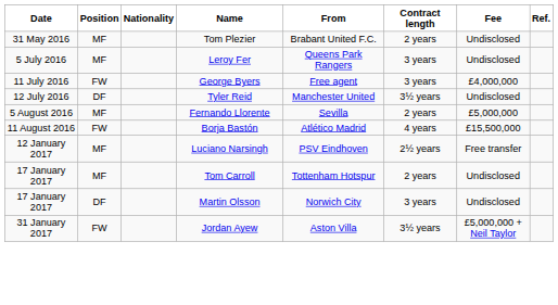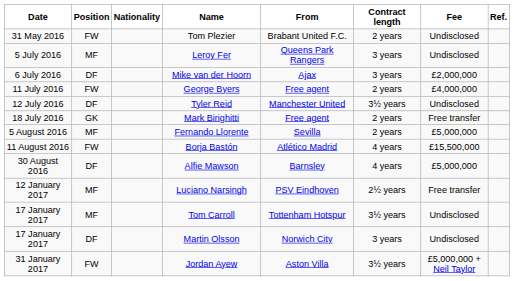 <table class="wikitable"  style="text-align:center; font-size:90%; ">
 <tr>
 <th style="background:white; color:black; width:100px;">Date</th>
 <th style="background:white; color:black; width:50px;">Position</th>
 <th style="background:white; color:black; width:50px;">Nationality</th>
 <th style="background:white; color:black; width:150px;">Name</th>
 <th style="background:white; color:black; width:140px;">From</th>
 <th style="background:white; color:black; width:100px;">Contract length</th>
 <th style="background:white; color:black; width:100px;">Fee</th>
 <th style="background:white; color:black;">Ref.</th>
 </tr>
 <tr>
 <td>31 May 2016</td>
-<td>MF</td>
+<td>FW</td>
 <td></td>
 <td>Tom Plezier</td>
 <td>Brabant United F.C.</td>
 <td>2 years</td>
 <td>Undisclosed</td>
 <td></td>
 </tr>
 <tr>
 <td>5 July 2016</td>
 <td>MF</td>
 <td></td>
 <td><a href='#'>Leroy Fer</a></td>
 <td><a href='#'>Queens Park Rangers</a></td>
 <td>3 years</td>
 <td>Undisclosed</td>
 <td></td>
 </tr>
 <tr>
+<td>6 July 2016</td>
+<td>DF</td>
+<td></td>
+<td><a href='#'>Mike van der Hoorn</a></td>
+<td><a href='#'>Ajax</a></td>
+<td>3 years</td>
+<td>£2,000,000</td>
+<td></td>
+</tr>
+<tr>
 <td>11 July 2016</td>
 <td>FW</td>
 <td></td>
 <td><a href='#'>George Byers</a></td>
 <td><a href='#'>Free agent</a></td>
-<td>3 years</td>
+<td>2 years</td>
 <td>£4,000,000</td>
 <td></td>
 </tr>
 <tr>
 <td>12 July 2016</td>
 <td>DF</td>
 <td></td>
 <td><a href='#'>Tyler Reid</a></td>
 <td><a href='#'>Manchester United</a></td>
 <td>3½ years</td>
 <td>Undisclosed</td>
+<td></td>
+</tr>
+<tr>
+<td>18 July 2016</td>
+<td>GK</td>
+<td></td>
+<td><a href='#'>Mark Birighitti</a></td>
+<td><a href='#'>Free agent</a></td>
+<td>2 years</td>
+<td>Free transfer</td>
 <td></td>
 </tr>
 <tr>
 <td>5 August 2016</td>
 <td>MF</td>
 <td></td>
 <td><a href='#'>Fernando Llorente</a></td>
 <td><a href='#'>Sevilla</a></td>
 <td>2 years</td>
 <td>£5,000,000</td>
 <td></td>
 </tr>
 <tr>
 <td>11 August 2016</td>
 <td>FW</td>
 <td></td>
 <td><a href='#'>Borja Bastón</a></td>
 <td><a href='#'>Atlético Madrid</a></td>
 <td>4 years</td>
 <td>£15,500,000</td>
 <td></td>
 </tr>
 <tr>
+<td>30 August 2016</td>
+<td>DF</td>
+<td></td>
+<td><a href='#'>Alfie Mawson</a></td>
+<td><a href='#'>Barnsley</a></td>
+<td>4 years</td>
+<td>£5,000,000</td>
+<td></td>
+</tr>
+<tr>
 <td>12 January 2017</td>
 <td>MF</td>
 <td></td>
 <td><a href='#'>Luciano Narsingh</a></td>
 <td><a href='#'>PSV Eindhoven</a></td>
 <td>2½ years</td>
 <td>Free transfer</td>
 <td></td>
 </tr>
 <tr>
 <td>17 January 2017</td>
 <td>MF</td>
 <td></td>
 <td><a href='#'>Tom Carroll</a></td>
 <td><a href='#'>Tottenham Hotspur</a></td>
-<td>2 years</td>
+<td>3½ years</td>
 <td>Undisclosed</td>
 <td></td>
 </tr>
 <tr>
 <td>17 January 2017</td>
 <td>DF</td>
 <td></td>
 <td><a href='#'>Martin Olsson</a></td>
 <td><a href='#'>Norwich City</a></td>
 <td>3 years</td>
 <td>Undisclosed</td>
 <td></td>
 </tr>
 <tr>
 <td>31 January 2017</td>
 <td>FW</td>
 <td></td>
 <td><a href='#'>Jordan Ayew</a></td>
 <td><a href='#'>Aston Villa</a></td>
 <td>3½ years</td>
 <td>£5,000,000 + <a href='#'>Neil Taylor</a></td>
 <td></td>
 </tr>
 </table>
